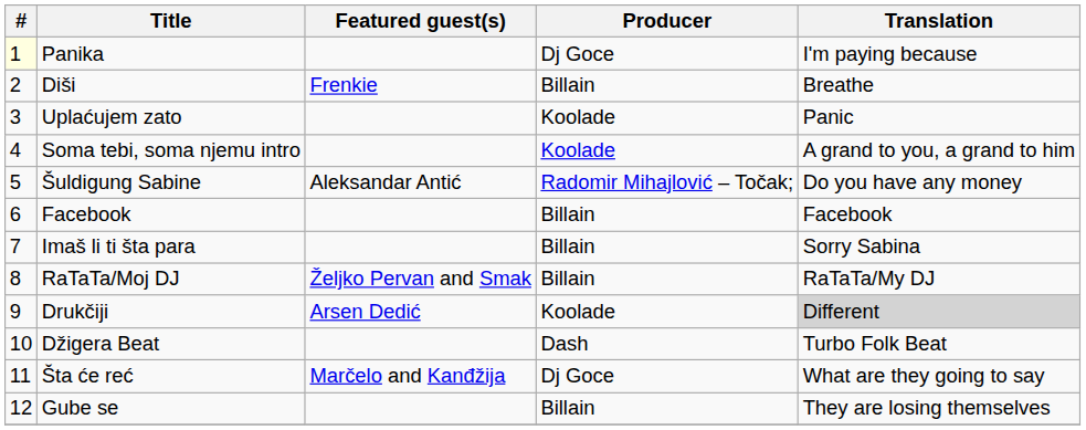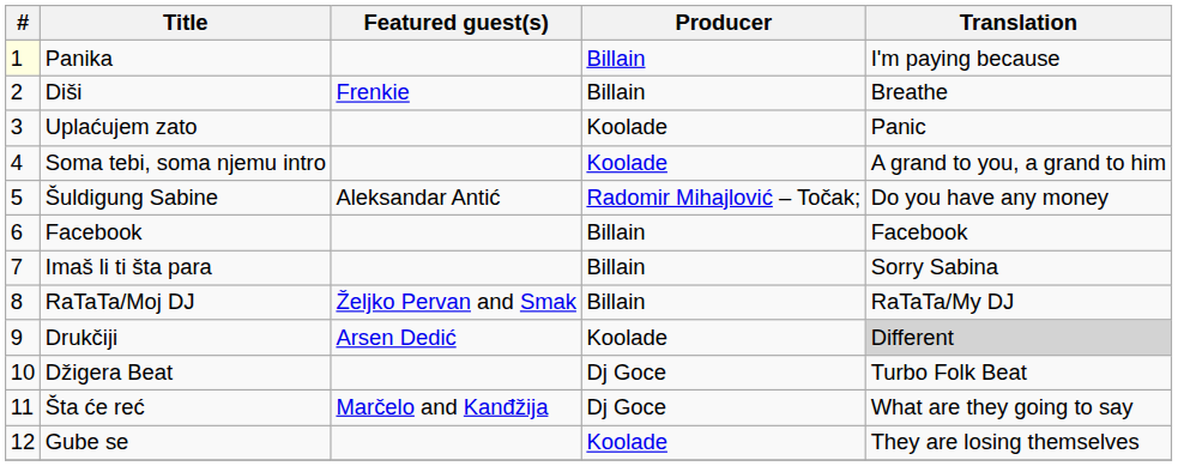 <table class="wikitable">
 <tr>
 <th>#</th>
 <th>Title</th>
 <th>Featured guest(s)</th>
 <th>Producer</th>
 <th>Translation</th>
 </tr>
 <tr>
 <td style="background: lightyellow;">1</td>
 <td>Panika</td>
 <td></td>
-<td>Dj Goce</td>
+<td><a href='#'>Billain</a></td>
 <td>I'm paying because</td>
 </tr>
 <tr>
 <td>2</td>
 <td>Diši</td>
 <td><a href='#'>Frenkie</a></td>
 <td>Billain</td>
 <td>Breathe</td>
 </tr>
 <tr>
 <td>3</td>
 <td>Uplaćujem zato</td>
 <td></td>
 <td>Koolade</td>
 <td>Panic</td>
 </tr>
 <tr>
 <td>4</td>
 <td>Soma tebi, soma njemu intro</td>
 <td></td>
 <td><a href='#'>Koolade</a></td>
 <td>A grand to you, a grand to him</td>
 </tr>
 <tr>
 <td>5</td>
 <td>Šuldigung Sabine</td>
 <td>Aleksandar Antić</td>
 <td><a href='#'>Radomir Mihajlović</a> – Točak;</td>
 <td>Do you have any money</td>
 </tr>
 <tr>
 <td>6</td>
 <td>Facebook</td>
 <td></td>
 <td>Billain</td>
 <td>Facebook</td>
 </tr>
 <tr>
 <td>7</td>
 <td>Imaš li ti šta para</td>
 <td></td>
 <td>Billain</td>
 <td>Sorry Sabina</td>
 </tr>
 <tr>
 <td>8</td>
 <td>RaTaTa/Moj DJ</td>
 <td><a href='#'>Željko Pervan</a> and <a href='#'>Smak</a></td>
 <td>Billain</td>
 <td>RaTaTa/My DJ</td>
 </tr>
 <tr>
 <td>9</td>
 <td>Drukčiji</td>
 <td><a href='#'>Arsen Dedić</a></td>
 <td>Koolade</td>
 <td style="background: lightgrey;">Different</td>
 </tr>
 <tr>
 <td>10</td>
 <td>Džigera Beat</td>
 <td></td>
-<td>Dash</td>
+<td>Dj Goce</td>
 <td>Turbo Folk Beat</td>
 </tr>
 <tr>
 <td>11</td>
 <td>Šta će reć</td>
 <td><a href='#'>Marčelo</a> and <a href='#'>Kanđžija</a></td>
 <td>Dj Goce</td>
 <td>What are they going to say</td>
 </tr>
 <tr>
 <td>12</td>
 <td>Gube se</td>
 <td></td>
-<td>Billain</td>
+<td><a href='#'>Koolade</a></td>
 <td>They are losing themselves</td>
 </tr>
 <tr>
 </tr>
 </table>
